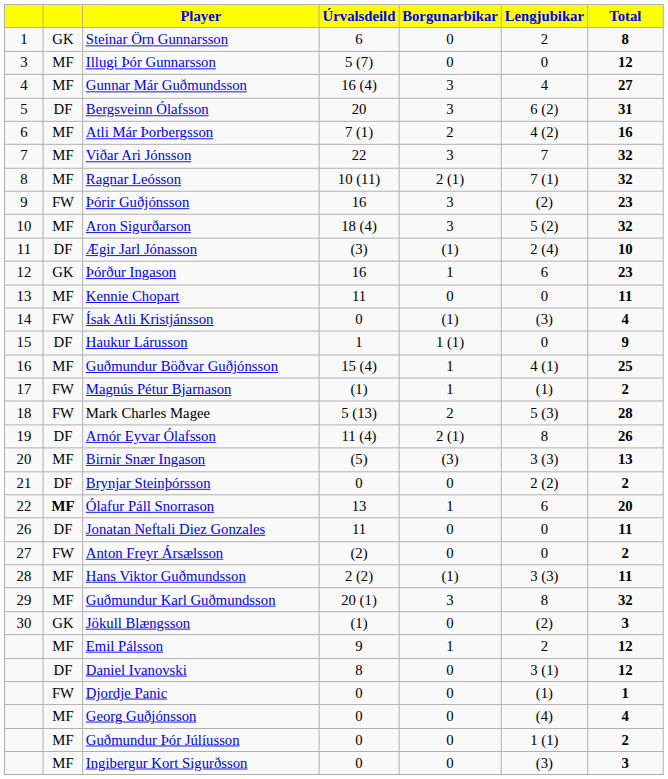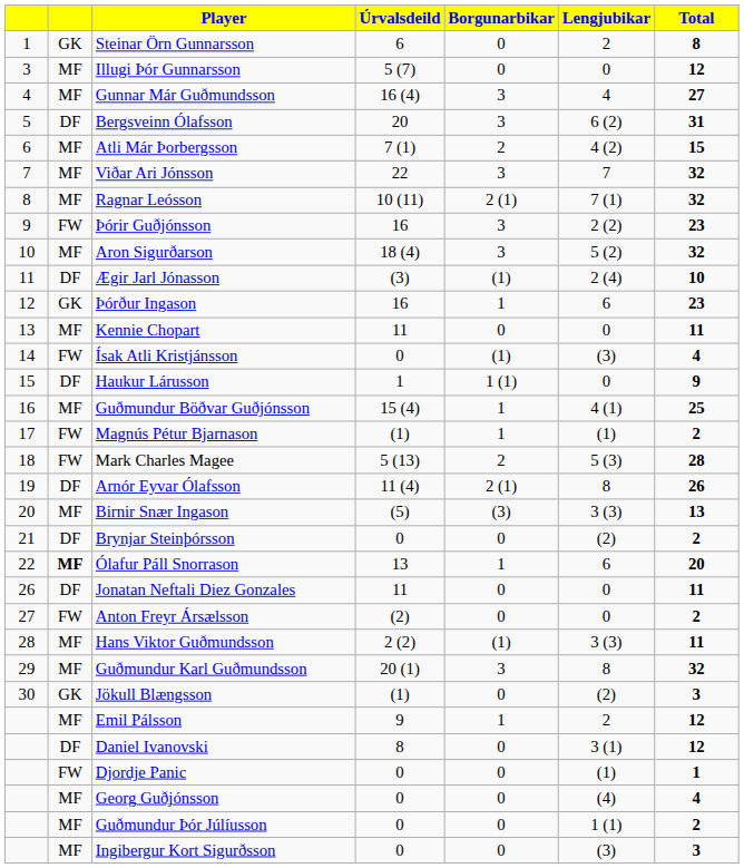 <table class="wikitable" style="text-align:center;">
 <tr>
 <th style="background:#FFFF00; color:blue; width:35px;"></th>
 <th style="background:#FFFF00; color:blue; width:35px;"></th>
 <th style="background:#FFFF00; color:blue; width:250px;">Player</th>
 <th style="background:#FFFF00; color:blue; width:75px;">Úrvalsdeild</th>
 <th style="background:#FFFF00; color:blue; width:75px;">Borgunarbikar</th>
 <th style="background:#FFFF00; color:blue; width:75px;">Lengjubikar</th>
 <th style="background:#FFFF00; color:blue; width:75px;"><strong>Total</strong></th>
 </tr>
 <tr>
 <td>1</td>
 <td>GK</td>
 <td align=left> <a href='#'>Steinar Örn Gunnarsson</a></td>
 <td>6</td>
 <td>0</td>
 <td>2</td>
 <td><strong>8</strong></td>
 </tr>
 <tr>
 <td>3</td>
 <td>MF</td>
 <td align=left> <a href='#'>Illugi Þór Gunnarsson</a></td>
 <td>5 (7)</td>
 <td>0</td>
 <td>0</td>
 <td><strong>12</strong></td>
 </tr>
 <tr>
 <td>4</td>
 <td>MF</td>
 <td align=left> <a href='#'>Gunnar Már Guðmundsson</a></td>
 <td>16 (4)</td>
 <td>3</td>
 <td>4</td>
 <td><strong>27</strong></td>
 </tr>
 <tr>
 <td>5</td>
 <td>DF</td>
 <td align=left> <a href='#'>Bergsveinn Ólafsson</a></td>
 <td>20</td>
 <td>3</td>
 <td>6 (2)</td>
 <td><strong>31</strong></td>
 </tr>
 <tr>
 <td>6</td>
 <td>MF</td>
 <td align=left> <a href='#'>Atli Már Þorbergsson</a></td>
 <td>7 (1)</td>
 <td>2</td>
 <td>4 (2)</td>
-<td><strong>16</strong></td>
+<td><strong>15</strong></td>
 </tr>
 <tr>
 <td>7</td>
 <td>MF</td>
 <td align=left> <a href='#'>Viðar Ari Jónsson</a></td>
 <td>22</td>
 <td>3</td>
 <td>7</td>
 <td><strong>32</strong></td>
 </tr>
 <tr>
 <td>8</td>
 <td>MF</td>
 <td align=left> <a href='#'>Ragnar Leósson</a></td>
 <td>10 (11)</td>
 <td>2 (1)</td>
 <td>7 (1)</td>
 <td><strong>32</strong></td>
 </tr>
 <tr>
 <td>9</td>
 <td>FW</td>
 <td align=left> <a href='#'>Þórir Guðjónsson</a></td>
 <td>16</td>
 <td>3</td>
-<td>(2)</td>
+<td>2 (2)</td>
 <td><strong>23</strong></td>
 </tr>
 <tr>
 <td>10</td>
 <td>MF</td>
 <td align=left> <a href='#'>Aron Sigurðarson</a></td>
 <td>18 (4)</td>
 <td>3</td>
 <td>5 (2)</td>
 <td><strong>32</strong></td>
 </tr>
 <tr>
 <td>11</td>
 <td>DF</td>
 <td align=left> <a href='#'>Ægir Jarl Jónasson</a></td>
 <td>(3)</td>
 <td>(1)</td>
 <td>2 (4)</td>
 <td><strong>10</strong></td>
 </tr>
 <tr>
 <td>12</td>
 <td>GK</td>
 <td align=left> <a href='#'>Þórður Ingason</a></td>
 <td>16</td>
 <td>1</td>
 <td>6</td>
 <td><strong>23</strong></td>
 </tr>
 <tr>
 <td>13</td>
 <td>MF</td>
 <td align=left> <a href='#'>Kennie Chopart</a></td>
 <td>11</td>
 <td>0</td>
 <td>0</td>
 <td><strong>11</strong></td>
 </tr>
 <tr>
 <td>14</td>
 <td>FW</td>
 <td align=left> <a href='#'>Ísak Atli Kristjánsson</a></td>
 <td>0</td>
 <td>(1)</td>
 <td>(3)</td>
 <td><strong>4</strong></td>
 </tr>
 <tr>
 <td>15</td>
 <td>DF</td>
 <td align=left> <a href='#'>Haukur Lárusson</a></td>
 <td>1</td>
 <td>1 (1)</td>
 <td>0</td>
 <td><strong>9</strong></td>
 </tr>
 <tr>
 <td>16</td>
 <td>MF</td>
 <td align=left> <a href='#'>Guðmundur Böðvar Guðjónsson</a></td>
 <td>15 (4)</td>
 <td>1</td>
 <td>4 (1)</td>
 <td><strong>25</strong></td>
 </tr>
 <tr>
 <td>17</td>
 <td>FW</td>
 <td align=left> <a href='#'>Magnús Pétur Bjarnason</a></td>
 <td>(1)</td>
 <td>1</td>
 <td>(1)</td>
 <td><strong>2</strong></td>
 </tr>
 <tr>
 <td>18</td>
 <td>FW</td>
 <td align=left> Mark Charles Magee</td>
 <td>5 (13)</td>
 <td>2</td>
 <td>5 (3)</td>
 <td><strong>28</strong></td>
 </tr>
 <tr>
 <td>19</td>
 <td>DF</td>
 <td align=left> <a href='#'>Arnór Eyvar Ólafsson</a></td>
 <td>11 (4)</td>
 <td>2 (1)</td>
 <td>8</td>
 <td><strong>26</strong></td>
 </tr>
 <tr>
 <td>20</td>
 <td>MF</td>
 <td align=left> <a href='#'>Birnir Snær Ingason</a></td>
 <td>(5)</td>
 <td>(3)</td>
 <td>3 (3)</td>
 <td><strong>13</strong></td>
 </tr>
 <tr>
 <td>21</td>
 <td>DF</td>
 <td align=left> <a href='#'>Brynjar Steinþórsson</a></td>
 <td>0</td>
 <td>0</td>
-<td>2 (2)</td>
+<td>(2)</td>
 <td><strong>2</strong></td>
 </tr>
 <tr>
 <td>22</td>
 <td><strong>MF</strong></td>
 <td align=left> <a href='#'>Ólafur Páll Snorrason</a></td>
 <td>13</td>
 <td>1</td>
 <td>6</td>
 <td><strong>20</strong></td>
 </tr>
 <tr>
 <td>26</td>
 <td>DF</td>
 <td align=left> <a href='#'>Jonatan Neftali Diez Gonzales</a></td>
 <td>11</td>
 <td>0</td>
 <td>0</td>
 <td><strong>11</strong></td>
 </tr>
 <tr>
 <td>27</td>
 <td>FW</td>
 <td align=left> <a href='#'>Anton Freyr Ársælsson</a></td>
 <td>(2)</td>
 <td>0</td>
 <td>0</td>
 <td><strong>2</strong></td>
 </tr>
 <tr>
 <td>28</td>
 <td>MF</td>
 <td align=left> <a href='#'>Hans Viktor Guðmundsson</a></td>
 <td>2 (2)</td>
 <td>(1)</td>
 <td>3 (3)</td>
 <td><strong>11</strong></td>
 </tr>
 <tr>
 <td>29</td>
 <td>MF</td>
 <td align=left> <a href='#'>Guðmundur Karl Guðmundsson</a></td>
 <td>20 (1)</td>
 <td>3</td>
 <td>8</td>
 <td><strong>32</strong></td>
 </tr>
 <tr>
 <td>30</td>
 <td>GK</td>
 <td align=left> <a href='#'>Jökull Blængsson</a></td>
 <td>(1)</td>
 <td>0</td>
 <td>(2)</td>
 <td><strong>3</strong></td>
 </tr>
 <tr>
 <td></td>
 <td>MF</td>
 <td align=left> <a href='#'>Emil Pálsson</a></td>
 <td>9</td>
 <td>1</td>
 <td>2</td>
 <td><strong>12</strong></td>
 </tr>
 <tr>
 <td></td>
 <td>DF</td>
 <td align=left> <a href='#'>Daniel Ivanovski</a></td>
 <td>8</td>
 <td>0</td>
 <td>3 (1)</td>
 <td><strong>12</strong></td>
 </tr>
 <tr>
 <td></td>
 <td>FW</td>
 <td align=left> <a href='#'>Djordje Panic</a></td>
 <td>0</td>
 <td>0</td>
 <td>(1)</td>
 <td><strong>1</strong></td>
 </tr>
 <tr>
 <td></td>
 <td>MF</td>
 <td align=left> <a href='#'>Georg Guðjónsson</a></td>
 <td>0</td>
 <td>0</td>
 <td>(4)</td>
 <td><strong>4</strong></td>
 </tr>
 <tr>
 <td></td>
 <td>MF</td>
 <td align=left> <a href='#'>Guðmundur Þór Júlíusson</a></td>
 <td>0</td>
 <td>0</td>
 <td>1 (1)</td>
 <td><strong>2</strong></td>
 </tr>
 <tr>
 <td></td>
 <td>MF</td>
 <td align=left> <a href='#'>Ingibergur Kort Sigurðsson</a></td>
 <td>0</td>
 <td>0</td>
 <td>(3)</td>
 <td><strong>3</strong></td>
 </tr>
 </table>
